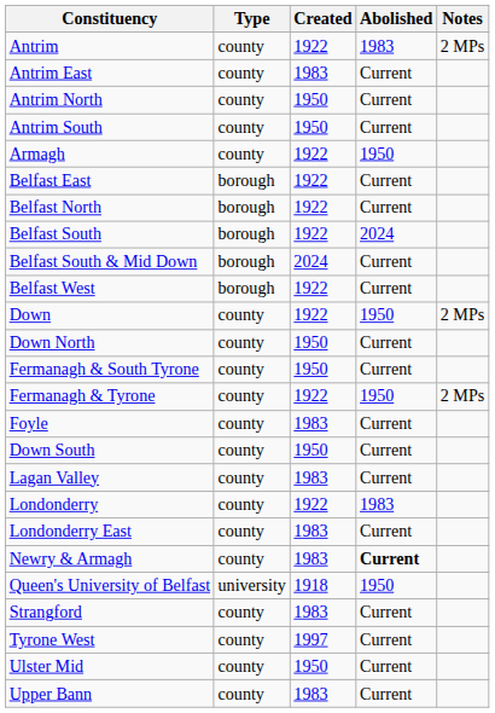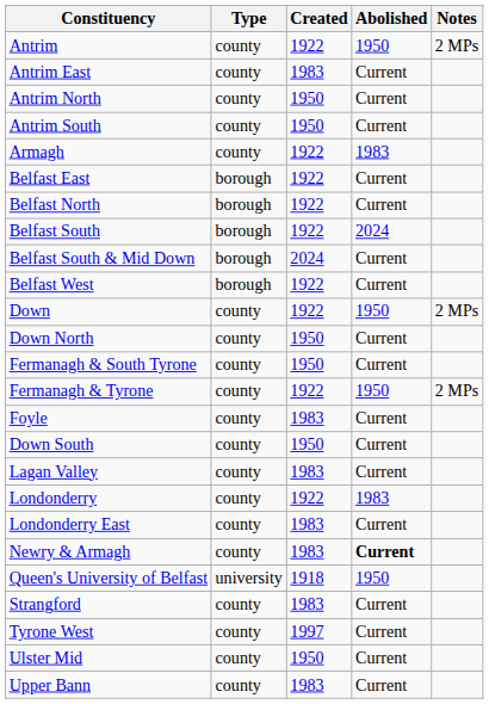 <table class="wikitable sortable">
 <tr>
 <th>Constituency</th>
 <th>Type</th>
 <th>Created</th>
 <th>Abolished</th>
 <th>Notes</th>
 </tr>
 <tr>
 <td><a href='#'>Antrim</a></td>
 <td>county</td>
 <td><a href='#'>1922</a></td>
-<td><a href='#'>1983</a></td>
+<td><a href='#'>1950</a></td>
 <td>2 MPs</td>
 </tr>
 <tr>
 <td><a href='#'>Antrim East</a></td>
 <td>county</td>
 <td><a href='#'>1983</a></td>
 <td>Current</td>
 <td></td>
 </tr>
 <tr>
 <td><a href='#'>Antrim North</a></td>
 <td>county</td>
 <td><a href='#'>1950</a></td>
 <td>Current</td>
 <td></td>
 </tr>
 <tr>
 <td><a href='#'>Antrim South</a></td>
 <td>county</td>
 <td><a href='#'>1950</a></td>
 <td>Current</td>
 <td></td>
 </tr>
 <tr>
 <td><a href='#'>Armagh</a></td>
 <td>county</td>
 <td><a href='#'>1922</a></td>
-<td><a href='#'>1950</a></td>
+<td><a href='#'>1983</a></td>
 <td></td>
 </tr>
 <tr>
 <td><a href='#'>Belfast East</a></td>
 <td>borough</td>
 <td><a href='#'>1922</a></td>
 <td>Current</td>
 <td></td>
 </tr>
 <tr>
 <td><a href='#'>Belfast North</a></td>
 <td>borough</td>
 <td><a href='#'>1922</a></td>
 <td>Current</td>
 <td></td>
 </tr>
 <tr>
 <td><a href='#'>Belfast South</a></td>
 <td>borough</td>
 <td><a href='#'>1922</a></td>
 <td><a href='#'>2024</a></td>
 <td></td>
 </tr>
 <tr>
 <td><a href='#'>Belfast South & Mid Down</a></td>
 <td>borough</td>
 <td><a href='#'>2024</a></td>
 <td>Current</td>
 <td></td>
 </tr>
 <tr>
 <td><a href='#'>Belfast West</a></td>
 <td>borough</td>
 <td><a href='#'>1922</a></td>
 <td>Current</td>
 <td></td>
 </tr>
 <tr>
 <td><a href='#'>Down</a></td>
 <td>county</td>
 <td><a href='#'>1922</a></td>
 <td><a href='#'>1950</a></td>
 <td>2 MPs</td>
 </tr>
 <tr>
 <td><a href='#'>Down North</a></td>
 <td>county</td>
 <td><a href='#'>1950</a></td>
 <td>Current</td>
 <td></td>
 </tr>
 <tr>
 <td><a href='#'>Fermanagh & South Tyrone</a></td>
 <td>county</td>
 <td><a href='#'>1950</a></td>
 <td>Current</td>
 <td></td>
 </tr>
 <tr>
 <td><a href='#'>Fermanagh & Tyrone</a></td>
 <td>county</td>
 <td><a href='#'>1922</a></td>
 <td><a href='#'>1950</a></td>
 <td>2 MPs</td>
 </tr>
 <tr>
 <td><a href='#'>Foyle</a></td>
 <td>county</td>
 <td><a href='#'>1983</a></td>
 <td>Current</td>
 <td></td>
 </tr>
 <tr>
 <td><a href='#'>Down South</a></td>
 <td>county</td>
 <td><a href='#'>1950</a></td>
 <td>Current</td>
 <td></td>
 </tr>
 <tr>
 <td><a href='#'>Lagan Valley</a></td>
 <td>county</td>
 <td><a href='#'>1983</a></td>
 <td>Current</td>
 <td></td>
 </tr>
 <tr>
 <td><a href='#'>Londonderry</a></td>
 <td>county</td>
 <td><a href='#'>1922</a></td>
 <td><a href='#'>1983</a></td>
 <td></td>
 </tr>
 <tr>
 <td><a href='#'>Londonderry East</a></td>
 <td>county</td>
 <td><a href='#'>1983</a></td>
 <td>Current</td>
 <td></td>
 </tr>
 <tr>
 <td><a href='#'>Newry & Armagh</a></td>
 <td>county</td>
 <td><a href='#'>1983</a></td>
 <td><strong>Current</strong></td>
 <td></td>
 </tr>
 <tr>
 <td><a href='#'>Queen's University of Belfast</a></td>
 <td>university</td>
 <td><a href='#'>1918</a></td>
 <td><a href='#'>1950</a></td>
 <td></td>
 </tr>
 <tr>
 <td><a href='#'>Strangford</a></td>
 <td>county</td>
 <td><a href='#'>1983</a></td>
 <td>Current</td>
 <td></td>
 </tr>
 <tr>
 <td><a href='#'>Tyrone West</a></td>
 <td>county</td>
 <td><a href='#'>1997</a></td>
 <td>Current</td>
 <td></td>
 </tr>
 <tr>
 <td><a href='#'>Ulster Mid</a></td>
 <td>county</td>
 <td><a href='#'>1950</a></td>
 <td>Current</td>
 <td></td>
 </tr>
 <tr>
 <td><a href='#'>Upper Bann</a></td>
 <td>county</td>
 <td><a href='#'>1983</a></td>
 <td>Current</td>
 <td></td>
 </tr>
 </table>
